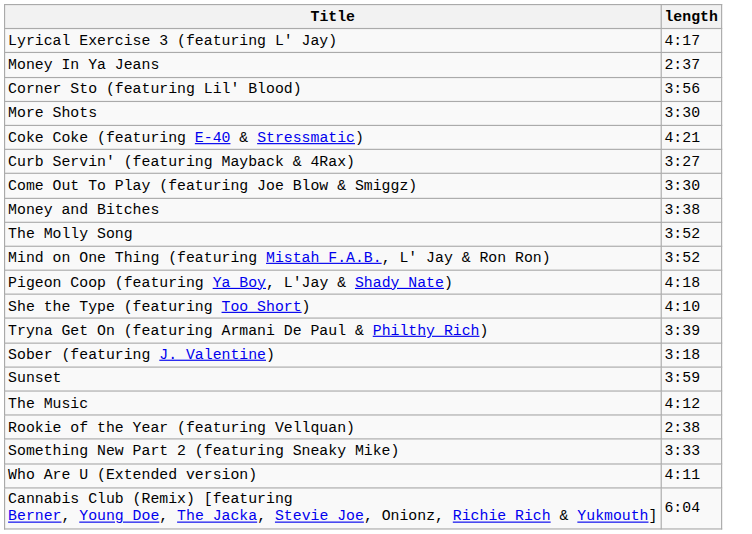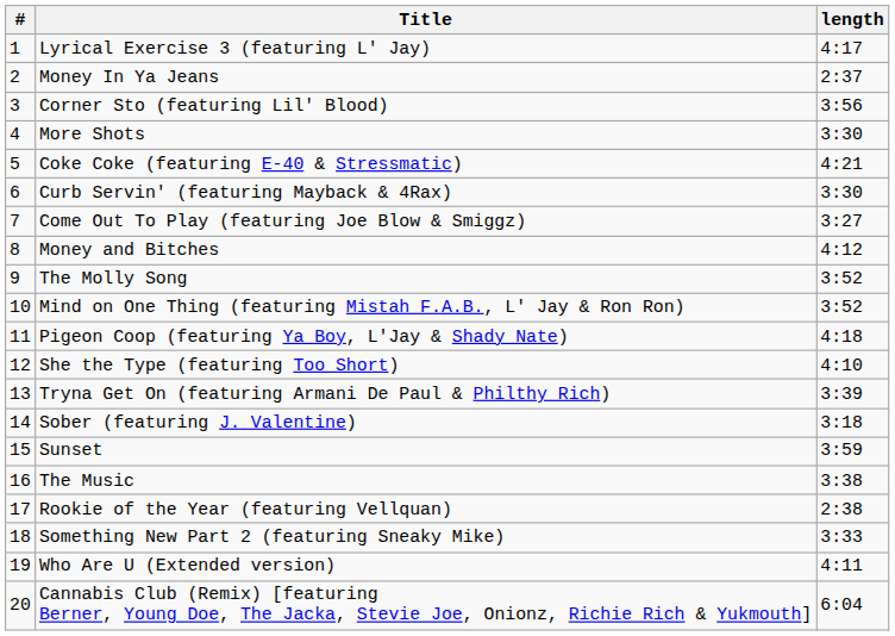 <table class="wikitable">
 <tr>
+<th>#</th>
 <th>Title</th>
 <th>length</th>
 </tr>
 <tr>
+<td>1</td>
 <td>Lyrical Exercise 3 (featuring L' Jay)</td>
 <td>4:17</td>
 </tr>
 <tr>
+<td>2</td>
 <td>Money In Ya Jeans</td>
 <td>2:37</td>
 </tr>
 <tr>
+<td>3</td>
 <td>Corner Sto (featuring Lil' Blood)</td>
 <td>3:56</td>
 </tr>
 <tr>
+<td>4</td>
 <td>More Shots</td>
 <td>3:30</td>
 </tr>
 <tr>
+<td>5</td>
 <td>Coke Coke (featuring <a href='#'>E-40</a> & <a href='#'>Stressmatic</a>)</td>
 <td>4:21</td>
 </tr>
 <tr>
+<td>6</td>
 <td>Curb Servin' (featuring Mayback & 4Rax)</td>
+<td>3:30</td>
+</tr>
+<tr>
+<td>7</td>
+<td>Come Out To Play (featuring Joe Blow & Smiggz)</td>
 <td>3:27</td>
 </tr>
 <tr>
-<td>Come Out To Play (featuring Joe Blow & Smiggz)</td>
-<td>3:30</td>
+<td>8</td>
+<td>Money and Bitches</td>
+<td>4:12</td>
 </tr>
 <tr>
-<td>Money and Bitches</td>
-<td>3:38</td>
-</tr>
-<tr>
+<td>9</td>
 <td>The Molly Song</td>
 <td>3:52</td>
 </tr>
 <tr>
+<td>10</td>
 <td>Mind on One Thing (featuring <a href='#'>Mistah F.A.B.</a>, L' Jay & Ron Ron)</td>
 <td>3:52</td>
 </tr>
 <tr>
+<td>11</td>
 <td>Pigeon Coop (featuring <a href='#'>Ya Boy</a>, L'Jay & <a href='#'>Shady Nate</a>)</td>
 <td>4:18</td>
 </tr>
 <tr>
+<td>12</td>
 <td>She the Type (featuring <a href='#'>Too Short</a>)</td>
 <td>4:10</td>
 </tr>
 <tr>
+<td>13</td>
 <td>Tryna Get On (featuring Armani De Paul & <a href='#'>Philthy Rich</a>)</td>
 <td>3:39</td>
 </tr>
 <tr>
+<td>14</td>
 <td>Sober (featuring <a href='#'>J. Valentine</a>)</td>
 <td>3:18</td>
 </tr>
 <tr>
+<td>15</td>
 <td>Sunset</td>
 <td>3:59</td>
 </tr>
 <tr>
+<td>16</td>
 <td>The Music</td>
-<td>4:12</td>
+<td>3:38</td>
 </tr>
 <tr>
+<td>17</td>
 <td>Rookie of the Year (featuring Vellquan)</td>
 <td>2:38</td>
 </tr>
 <tr>
+<td>18</td>
 <td>Something New Part 2 (featuring Sneaky Mike)</td>
 <td>3:33</td>
 </tr>
 <tr>
+<td>19</td>
 <td>Who Are U (Extended version)</td>
 <td>4:11</td>
 </tr>
 <tr>
+<td>20</td>
 <td>Cannabis Club (Remix) [featuring<br><a href='#'>Berner</a>, <a href='#'>Young Doe</a>, <a href='#'>The Jacka</a>, <a href='#'>Stevie Joe</a>, Onionz, <a href='#'>Richie Rich</a> & <a href='#'>Yukmouth</a>]</td>
 <td>6:04</td>
 </tr>
 </table>
